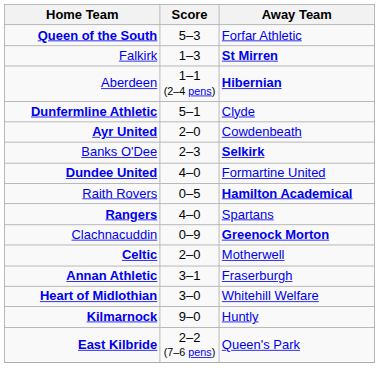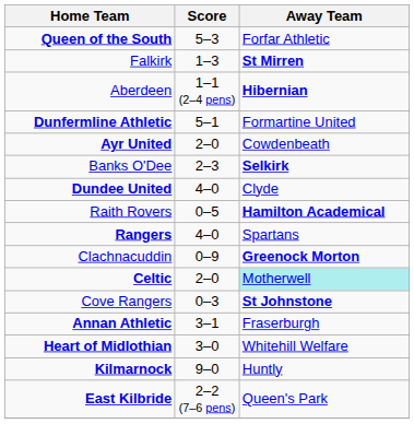 <table class="wikitable" style="border-collapse: collapse;">
 <tr>
 <th align="right" width="185">Home Team</th>
 <th align="center" width="65"> Score </th>
 <th align="left" width="185">Away Team</th>
 </tr>
 <tr>
 <td style="text-align: right;"><strong><a href='#'>Queen of the South</a></strong></td>
 <td style="text-align: center;">5–3</td>
 <td style="text-align: left;"><a href='#'>Forfar Athletic</a></td>
 </tr>
 <tr>
 <td style="text-align: right;"><a href='#'>Falkirk</a></td>
 <td style="text-align: center;">1–3</td>
 <td style="text-align: left;"><strong><a href='#'>St Mirren</a></strong></td>
 </tr>
 <tr>
 <td style="text-align: right;"><a href='#'>Aberdeen</a></td>
 <td style="text-align: center;">1–1 <br><small>(2–4 <a href='#'>pens</a>)</small></td>
 <td style="text-align: left;"><strong><a href='#'>Hibernian</a></strong></td>
 </tr>
 <tr>
 <td style="text-align: right;"><strong><a href='#'>Dunfermline Athletic</a></strong></td>
 <td style="text-align: center;">5–1</td>
-<td style="text-align: left;"><a href='#'>Clyde</a></td>
+<td style="text-align: left;"><a href='#'>Formartine United</a></td>
 </tr>
 <tr>
 <td style="text-align: right;"><strong><a href='#'>Ayr United</a></strong></td>
 <td style="text-align: center;">2–0</td>
 <td style="text-align: left;"><a href='#'>Cowdenbeath</a></td>
 </tr>
 <tr>
 <td style="text-align: right;"><a href='#'>Banks O'Dee</a></td>
 <td style="text-align: center;">2–3</td>
 <td style="text-align: left;"><strong><a href='#'>Selkirk</a></strong></td>
 </tr>
 <tr>
 <td style="text-align: right;"><strong><a href='#'>Dundee United</a></strong></td>
 <td style="text-align: center;">4–0</td>
-<td style="text-align: left;"><a href='#'>Formartine United</a></td>
+<td style="text-align: left;"><a href='#'>Clyde</a></td>
 </tr>
 <tr>
 <td style="text-align: right;"><a href='#'>Raith Rovers</a></td>
 <td style="text-align: center;">0–5</td>
 <td style="text-align: left;"><strong><a href='#'>Hamilton Academical</a></strong></td>
 </tr>
 <tr>
 <td style="text-align: right;"><strong><a href='#'>Rangers</a></strong></td>
 <td style="text-align: center;">4–0</td>
 <td style="text-align: left;"><a href='#'>Spartans</a></td>
 </tr>
 <tr>
 <td style="text-align: right;"><a href='#'>Clachnacuddin</a></td>
 <td style="text-align: center;">0–9</td>
 <td style="text-align: left;"><strong><a href='#'>Greenock Morton</a></strong></td>
 </tr>
 <tr>
 <td style="text-align: right;"><strong><a href='#'>Celtic</a></strong></td>
 <td style="text-align: center;">2–0</td>
-<td style="text-align: left;"><a href='#'>Motherwell</a></td>
+<td style="background: paleturquoise; text-align: left;"><a href='#'>Motherwell</a></td>
+</tr>
+<tr>
+<td style="text-align: right;"><a href='#'>Cove Rangers</a></td>
+<td style="text-align: center;">0–3</td>
+<td style="text-align: left;"><strong><a href='#'>St Johnstone</a></strong></td>
 </tr>
 <tr>
 <td style="text-align: right;"><strong><a href='#'>Annan Athletic</a></strong></td>
 <td style="text-align: center;">3–1</td>
 <td style="text-align: left;"><a href='#'>Fraserburgh</a></td>
 </tr>
 <tr>
 <td style="text-align: right;"><strong><a href='#'>Heart of Midlothian</a></strong></td>
 <td style="text-align: center;">3–0</td>
 <td style="text-align: left;"><a href='#'>Whitehill Welfare</a></td>
 </tr>
 <tr>
 <td style="text-align: right;"><strong><a href='#'>Kilmarnock</a></strong></td>
 <td style="text-align: center;">9–0</td>
 <td style="text-align: left;"><a href='#'>Huntly</a></td>
 </tr>
 <tr>
 <td style="text-align: right;"><strong><a href='#'>East Kilbride</a></strong></td>
 <td style="text-align: center;">2–2 <br><small>(7–6 <a href='#'>pens</a>)</small></td>
 <td style="text-align: left;"><a href='#'>Queen's Park</a></td>
 </tr>
 <tr>
 </tr>
 </table>
